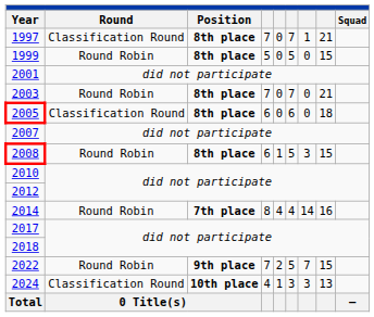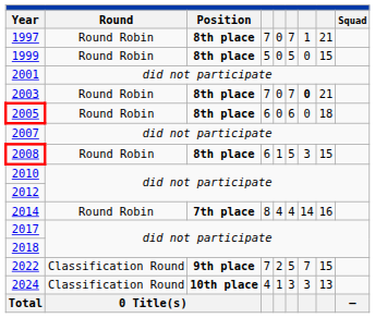 <table class="wikitable" style="text-align: center;">
 <tr>
 <th colspan=9 style="background:#0038A8; color:#FFFFFF;"><a href='#'></a></th>
 </tr>
 <tr>
 <th>Year</th>
 <th>Round</th>
 <th>Position</th>
 <th></th>
 <th></th>
 <th></th>
 <th></th>
 <th></th>
 <th><small>Squad</small></th>
 </tr>
 <tr>
 <td> <a href='#'>1997</a></td>
-<td>Classification Round</td>
+<td>Round Robin</td>
 <td><strong>8th place</strong></td>
 <td>7</td>
 <td>0</td>
 <td>7</td>
 <td>1</td>
 <td>21</td>
 <td></td>
 </tr>
 <tr>
 <td> <a href='#'>1999</a></td>
 <td>Round Robin</td>
 <td><strong>8th place</strong></td>
 <td>5</td>
 <td>0</td>
 <td>5</td>
 <td>0</td>
 <td>15</td>
 <td></td>
 </tr>
 <tr>
 <td> <a href='#'>2001</a></td>
 <td colspan=8><em>did not participate</em></td>
 </tr>
 <tr>
 <td> <a href='#'>2003</a></td>
 <td>Round Robin</td>
 <td><strong>8th place</strong></td>
 <td>7</td>
 <td>0</td>
 <td>7</td>
-<td>0</td>
+<td><strong>0</strong></td>
 <td>21</td>
 <td></td>
 </tr>
 <tr>
 <td style="border: 3px solid red"> <a href='#'>2005</a></td>
-<td>Classification Round</td>
+<td>Round Robin</td>
 <td><strong>8th place</strong></td>
 <td>6</td>
 <td>0</td>
 <td>6</td>
 <td>0</td>
 <td>18</td>
 <td></td>
 </tr>
 <tr>
 <td> <a href='#'>2007</a></td>
 <td colspan=8><em>did not participate</em></td>
 </tr>
 <tr>
 <td style="border: 3px solid red"> <a href='#'>2008</a></td>
 <td>Round Robin</td>
 <td><strong>8th place</strong></td>
 <td>6</td>
 <td>1</td>
 <td>5</td>
 <td>3</td>
 <td>15</td>
 <td></td>
 </tr>
 <tr>
 <td> <a href='#'>2010</a></td>
 <td rowspan=2 colspan=8><em>did not participate</em></td>
 </tr>
 <tr>
 <td> <a href='#'>2012</a></td>
 </tr>
 <tr>
 <td> <a href='#'>2014</a></td>
 <td>Round Robin</td>
 <td><strong>7th place</strong></td>
 <td>8</td>
 <td>4</td>
 <td>4</td>
 <td>14</td>
 <td>16</td>
 <td></td>
 </tr>
 <tr>
 <td> <a href='#'>2017</a></td>
 <td rowspan=2 colspan=8><em>did not participate</em></td>
 </tr>
 <tr>
 <td> <a href='#'>2018</a></td>
 </tr>
 <tr>
 <td> <a href='#'>2022</a></td>
-<td>Round Robin</td>
+<td>Classification Round</td>
 <td><strong>9th place</strong></td>
 <td>7</td>
 <td>2</td>
 <td>5</td>
 <td>7</td>
 <td>15</td>
 <td></td>
 </tr>
 <tr>
 <td> <a href='#'>2024</a></td>
 <td>Classification Round</td>
 <td><strong>10th place</strong></td>
 <td>4</td>
 <td>1</td>
 <td>3</td>
 <td>3</td>
 <td>13</td>
 <td></td>
 </tr>
 <tr>
 <th>Total</th>
 <th colspan=2>0 Title(s)</th>
 <th></th>
 <th></th>
 <th></th>
 <th></th>
 <th></th>
 <th>—</th>
 </tr>
 </table>
